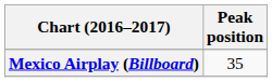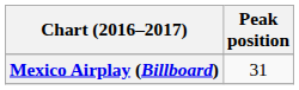 <table class="wikitable sortable plainrowheaders" style="text-align:center">
 <tr>
 <th>Chart (2016–2017)</th>
 <th>Peak<br>position</th>
 </tr>
 <tr>
 </tr>
 <tr>
 </tr>
 <tr>
 </tr>
 <tr>
 </tr>
 <tr>
 </tr>
 <tr>
 </tr>
 <tr>
 </tr>
 <tr>
 </tr>
 <tr>
 </tr>
 <tr>
 </tr>
 <tr>
 </tr>
 <tr>
 </tr>
 <tr>
 </tr>
 <tr>
 </tr>
 <tr>
 </tr>
 <tr>
 </tr>
 <tr>
 <th scope="row"><a href='#'>Mexico Airplay</a> (<em><a href='#'>Billboard</a></em>)</th>
-<td>35</td>
+<td>31</td>
 </tr>
 <tr>
 </tr>
 <tr>
 </tr>
 <tr>
 </tr>
 <tr>
 </tr>
 <tr>
 </tr>
 <tr>
 </tr>
 <tr>
 </tr>
 <tr>
 </tr>
 <tr>
 </tr>
 <tr>
 </tr>
 <tr>
 </tr>
 <tr>
 </tr>
 <tr>
 </tr>
 <tr>
 </tr>
 <tr>
 </tr>
 <tr>
 </tr>
 <tr>
 </tr>
 <tr>
 </tr>
 <tr>
 </tr>
 </table>
